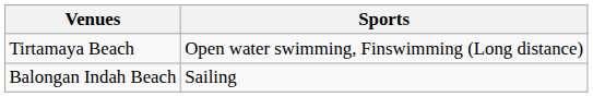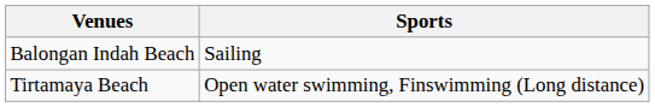 <table class="wikitable">
 <tr>
 <th>Venues</th>
 <th>Sports</th>
 </tr>
 <tr>
+<td>Balongan Indah Beach</td>
+<td>Sailing</td>
+</tr>
+<tr>
 <td>Tirtamaya Beach</td>
 <td>Open water swimming, Finswimming (Long distance)</td>
 </tr>
-<tr>
-<td>Balongan Indah Beach</td>
-<td>Sailing</td>
-</tr>
 </table>
